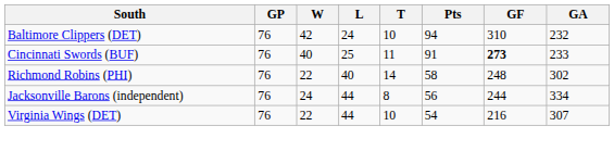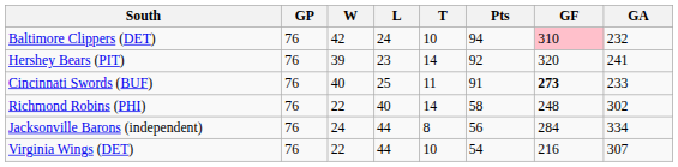 <table class="wikitable">
 <tr>
 <th bgcolor="#DDDDFF" width="30%">South</th>
 <th bgcolor="#DDDDFF" width="5%">GP</th>
 <th bgcolor="#DDDDFF" width="5%">W</th>
 <th bgcolor="#DDDDFF" width="5%">L</th>
 <th bgcolor="#DDDDFF" width="5%">T</th>
 <th bgcolor="#DDDDFF" width="7.5%">Pts</th>
 <th bgcolor="#DDDDFF" width="7.5%">GF</th>
 <th bgcolor="#DDDDFF" width="7.5%">GA</th>
 </tr>
 <tr>
 <td><a href='#'>Baltimore Clippers</a> (<a href='#'>DET</a>)</td>
 <td>76</td>
 <td>42</td>
 <td>24</td>
 <td>10</td>
 <td>94</td>
-<td>310</td>
+<td style="background: pink;">310</td>
 <td>232</td>
+</tr>
+<tr>
+<td><a href='#'>Hershey Bears</a> (<a href='#'>PIT</a>)</td>
+<td>76</td>
+<td>39</td>
+<td>23</td>
+<td>14</td>
+<td>92</td>
+<td>320</td>
+<td>241</td>
 </tr>
 <tr>
 <td><a href='#'>Cincinnati Swords</a> (<a href='#'>BUF</a>)</td>
 <td>76</td>
 <td>40</td>
 <td>25</td>
 <td>11</td>
 <td>91</td>
 <td><strong>273</strong></td>
 <td>233</td>
 </tr>
 <tr>
 <td><a href='#'>Richmond Robins</a> (<a href='#'>PHI</a>)</td>
 <td>76</td>
 <td>22</td>
 <td>40</td>
 <td>14</td>
 <td>58</td>
 <td>248</td>
 <td>302</td>
 </tr>
 <tr>
 <td><a href='#'>Jacksonville Barons</a> (independent)</td>
 <td>76</td>
 <td>24</td>
 <td>44</td>
 <td>8</td>
 <td>56</td>
-<td>244</td>
+<td>284</td>
 <td>334</td>
 </tr>
 <tr>
 <td><a href='#'>Virginia Wings</a> (<a href='#'>DET</a>)</td>
 <td>76</td>
 <td>22</td>
 <td>44</td>
 <td>10</td>
 <td>54</td>
 <td>216</td>
 <td>307</td>
 </tr>
 </table>
